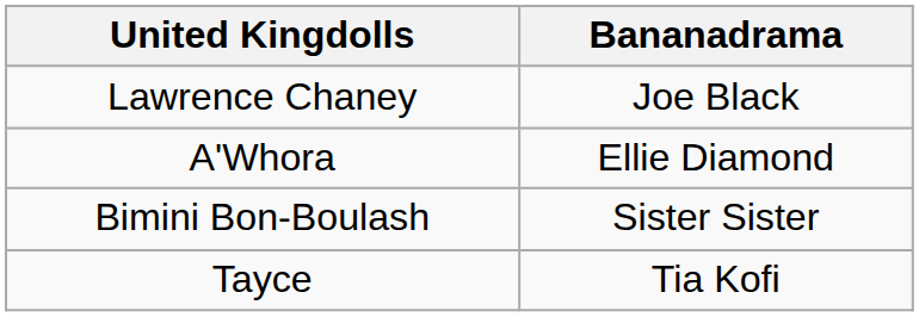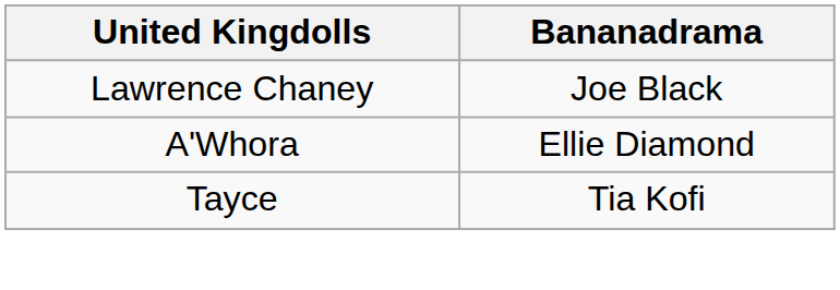 <table class="wikitable" style="text-align:center; color:black; width:30%" border="2">
 <tr>
 <th>United Kingdolls</th>
 <th>Bananadrama</th>
 </tr>
 <tr>
 <td>Lawrence Chaney</td>
 <td>Joe Black</td>
 </tr>
 <tr>
 <td>A'Whora</td>
 <td>Ellie Diamond</td>
 </tr>
 <tr>
-<td>Bimini Bon-Boulash</td>
-<td>Sister Sister</td>
-</tr>
-<tr>
 <td>Tayce</td>
 <td>Tia Kofi</td>
 </tr>
 </table>
